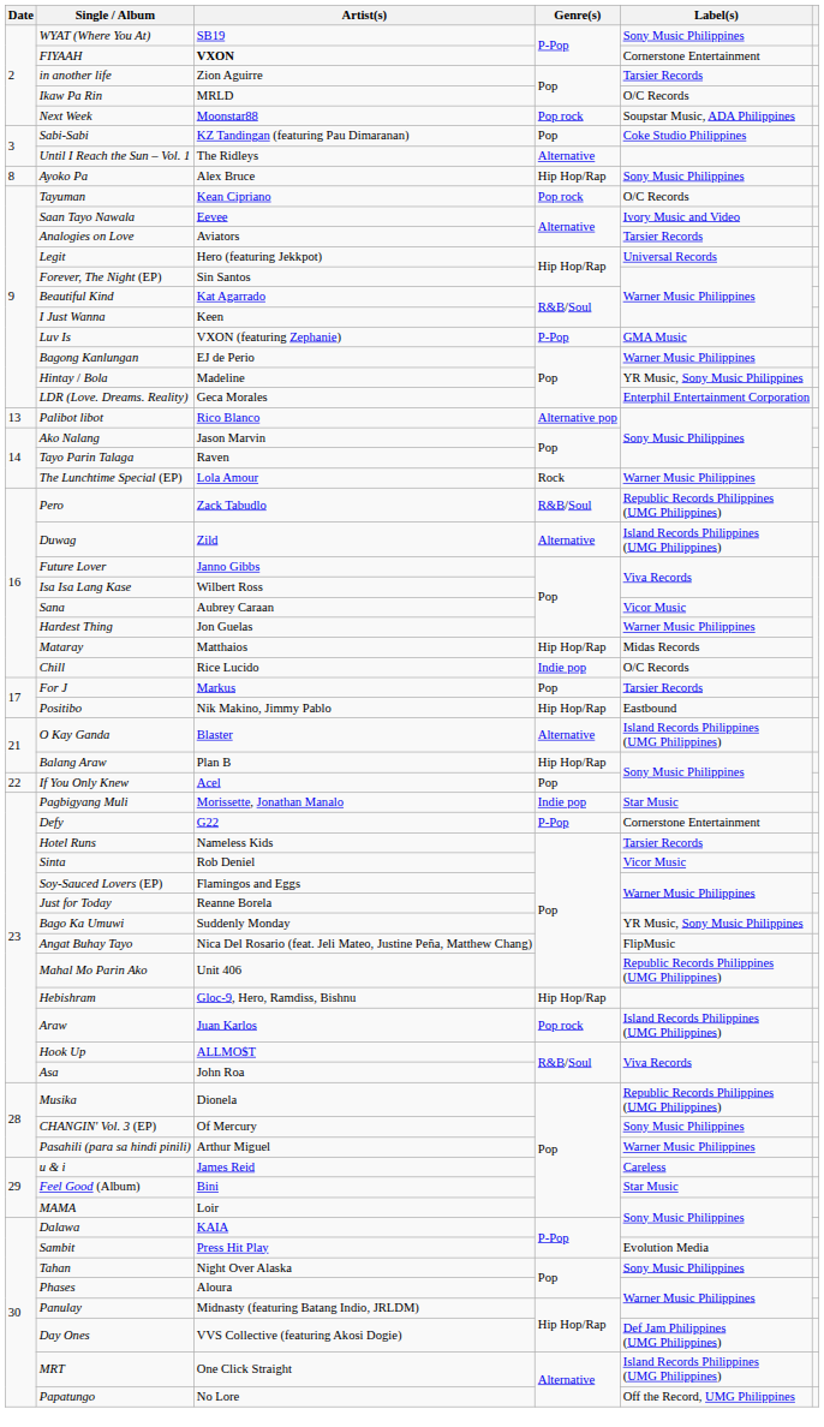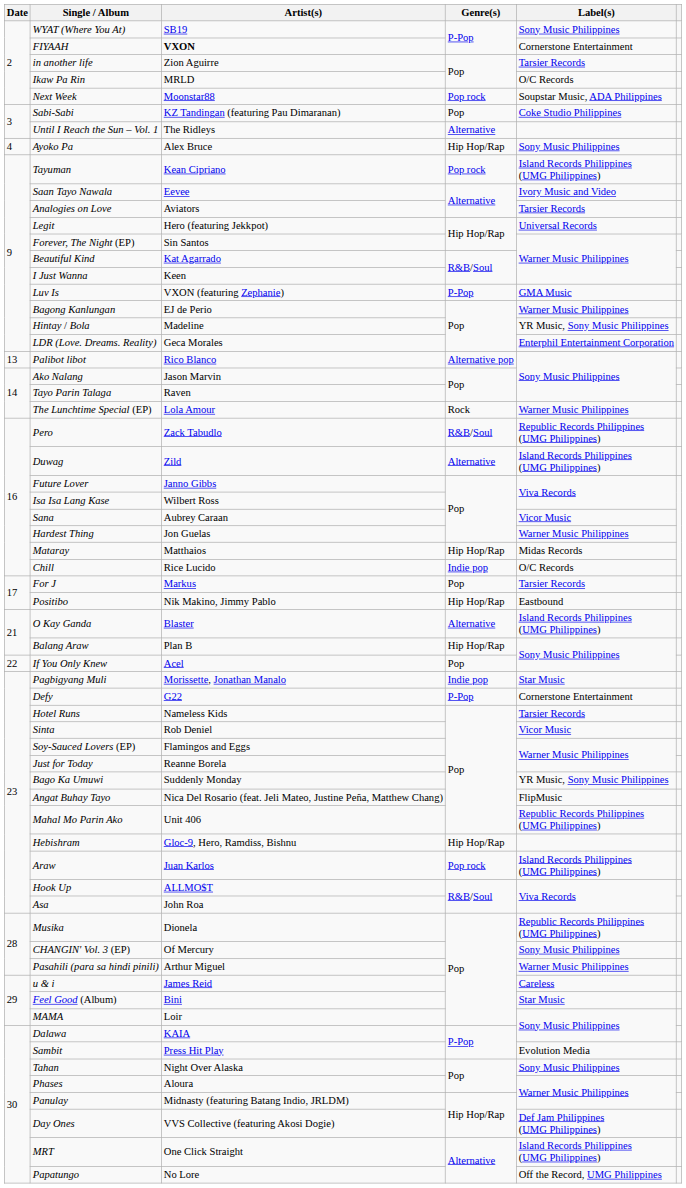 <table class="wikitable">
 <tr>
 <th>Date</th>
 <th>Single / Album</th>
 <th>Artist(s)</th>
 <th>Genre(s)</th>
 <th>Label(s)</th>
 <th></th>
 </tr>
 <tr>
 <td rowspan="5">2</td>
 <td><em>WYAT (Where You At)</em></td>
 <td><a href='#'>SB19</a></td>
 <td rowspan="2"><a href='#'>P-Pop</a></td>
 <td><a href='#'>Sony Music Philippines</a></td>
 <td></td>
 </tr>
 <tr>
 <td><em>FIYAAH</em></td>
 <td><strong>VXON</strong></td>
 <td>Cornerstone Entertainment</td>
 <td></td>
 </tr>
 <tr>
 <td><em>in another life</em></td>
 <td>Zion Aguirre</td>
 <td rowspan="2">Pop</td>
 <td><a href='#'>Tarsier Records</a></td>
 <td></td>
 </tr>
 <tr>
 <td><em>Ikaw Pa Rin</em></td>
 <td>MRLD</td>
 <td>O/C Records</td>
 <td></td>
 </tr>
 <tr>
 <td><em>Next Week</em></td>
 <td><a href='#'>Moonstar88</a></td>
 <td><a href='#'>Pop rock</a></td>
 <td>Soupstar Music, <a href='#'>ADA Philippines</a></td>
 <td></td>
 </tr>
 <tr>
 <td rowspan="2">3</td>
 <td><em>Sabi-Sabi</em></td>
 <td><a href='#'>KZ Tandingan</a> (featuring Pau Dimaranan)</td>
 <td>Pop</td>
 <td><a href='#'>Coke Studio Philippines</a></td>
 <td></td>
 </tr>
 <tr>
 <td><em>Until I Reach the Sun – Vol. 1</em></td>
 <td>The Ridleys</td>
 <td><a href='#'>Alternative</a></td>
 <td></td>
 <td></td>
 </tr>
 <tr>
-<td>8</td>
+<td>4</td>
 <td><em>Ayoko Pa</em></td>
 <td>Alex Bruce</td>
 <td>Hip Hop/Rap</td>
 <td><a href='#'>Sony Music Philippines</a></td>
 <td></td>
 </tr>
 <tr>
 <td rowspan="11">9</td>
 <td><em>Tayuman</em></td>
 <td><a href='#'>Kean Cipriano</a></td>
 <td><a href='#'>Pop rock</a></td>
-<td>O/C Records</td>
+<td><a href='#'>Island Records Philippines</a><br>(<a href='#'>UMG Philippines</a>)</td>
 <td></td>
 </tr>
 <tr>
 <td><em>Saan Tayo Nawala</em></td>
 <td><a href='#'>Eevee</a></td>
 <td rowspan="2"><a href='#'>Alternative</a></td>
 <td><a href='#'>Ivory Music and Video</a></td>
 <td></td>
 </tr>
 <tr>
 <td><em>Analogies on Love</em></td>
 <td>Aviators</td>
 <td><a href='#'>Tarsier Records</a></td>
 <td></td>
 </tr>
 <tr>
 <td><em>Legit</em></td>
 <td>Hero (featuring Jekkpot)</td>
 <td rowspan="2">Hip Hop/Rap</td>
 <td><a href='#'>Universal Records</a></td>
 <td></td>
 </tr>
 <tr>
 <td><em>Forever, The Night</em> (EP)</td>
 <td>Sin Santos</td>
 <td rowspan="3"><a href='#'>Warner Music Philippines</a></td>
 <td></td>
 </tr>
 <tr>
 <td><em>Beautiful Kind</em></td>
 <td><a href='#'>Kat Agarrado</a></td>
 <td rowspan="2"><a href='#'>R&B</a>/<a href='#'>Soul</a></td>
 <td></td>
 </tr>
 <tr>
 <td><em>I Just Wanna</em></td>
 <td>Keen</td>
 <td></td>
 </tr>
 <tr>
 <td><em>Luv Is</em></td>
 <td>VXON (featuring <a href='#'>Zephanie</a>)</td>
 <td><a href='#'>P-Pop</a></td>
 <td><a href='#'>GMA Music</a></td>
 <td></td>
 </tr>
 <tr>
 <td><em>Bagong Kanlungan</em></td>
 <td>EJ de Perio</td>
 <td rowspan="3">Pop</td>
 <td><a href='#'>Warner Music Philippines</a></td>
 <td></td>
 </tr>
 <tr>
 <td><em>Hintay</em> / <em>Bola</em></td>
 <td>Madeline</td>
 <td>YR Music, <a href='#'>Sony Music Philippines</a></td>
 <td></td>
 </tr>
 <tr>
 <td><em>LDR (Love. Dreams. Reality)</em></td>
 <td>Geca Morales</td>
 <td><a href='#'>Enterphil Entertainment Corporation</a></td>
 <td></td>
 </tr>
 <tr>
 <td>13</td>
 <td><em>Palibot libot</em></td>
 <td><a href='#'>Rico Blanco</a></td>
 <td><a href='#'>Alternative pop</a></td>
 <td rowspan="3"><a href='#'>Sony Music Philippines</a></td>
 <td></td>
 </tr>
 <tr>
 <td rowspan="3">14</td>
 <td><em>Ako Nalang</em></td>
 <td>Jason Marvin</td>
 <td rowspan="2">Pop</td>
 <td></td>
 </tr>
 <tr>
 <td><em>Tayo Parin Talaga</em></td>
 <td>Raven</td>
 <td></td>
 </tr>
 <tr>
 <td><em>The Lunchtime Special</em> (EP)</td>
 <td><a href='#'>Lola Amour</a></td>
 <td>Rock</td>
 <td><a href='#'>Warner Music Philippines</a></td>
 <td></td>
 </tr>
 <tr>
 <td rowspan="8">16</td>
 <td><em>Pero</em></td>
 <td><a href='#'>Zack Tabudlo</a></td>
 <td><a href='#'>R&B</a>/<a href='#'>Soul</a></td>
 <td><a href='#'>Republic Records Philippines</a><br>(<a href='#'>UMG Philippines</a>)</td>
 <td></td>
 </tr>
 <tr>
 <td><em>Duwag</em></td>
 <td><a href='#'>Zild</a></td>
 <td><a href='#'>Alternative</a></td>
 <td><a href='#'>Island Records Philippines</a><br>(<a href='#'>UMG Philippines</a>)</td>
 <td></td>
 </tr>
 <tr>
 <td><em>Future Lover</em></td>
 <td><a href='#'>Janno Gibbs</a></td>
 <td rowspan="4">Pop</td>
 <td rowspan="2"><a href='#'>Viva Records</a></td>
 <td rowspan="6"></td>
 </tr>
 <tr>
 <td><em>Isa Isa Lang Kase</em></td>
 <td>Wilbert Ross</td>
 </tr>
 <tr>
 <td><em>Sana</em></td>
 <td>Aubrey Caraan</td>
 <td><a href='#'>Vicor Music</a></td>
 </tr>
 <tr>
 <td><em>Hardest Thing</em></td>
 <td>Jon Guelas</td>
 <td><a href='#'>Warner Music Philippines</a></td>
 </tr>
 <tr>
 <td><em>Mataray</em></td>
 <td>Matthaios</td>
 <td>Hip Hop/Rap</td>
 <td>Midas Records</td>
 </tr>
 <tr>
 <td><em>Chill</em></td>
 <td>Rice Lucido</td>
 <td><a href='#'>Indie pop</a></td>
 <td>O/C Records</td>
 </tr>
 <tr>
 <td rowspan="2">17</td>
 <td><em>For J</em></td>
 <td><a href='#'>Markus</a></td>
 <td>Pop</td>
 <td><a href='#'>Tarsier Records</a></td>
 <td></td>
 </tr>
 <tr>
 <td><em>Positibo</em></td>
 <td>Nik Makino, Jimmy Pablo</td>
 <td>Hip Hop/Rap</td>
 <td>Eastbound</td>
 <td></td>
 </tr>
 <tr>
 <td rowspan="2">21</td>
 <td><em>O Kay Ganda</em></td>
 <td><a href='#'>Blaster</a></td>
 <td><a href='#'>Alternative</a></td>
 <td><a href='#'>Island Records Philippines</a><br>(<a href='#'>UMG Philippines</a>)</td>
 <td></td>
 </tr>
 <tr>
 <td><em>Balang Araw</em></td>
 <td>Plan B</td>
 <td>Hip Hop/Rap</td>
 <td rowspan="2"><a href='#'>Sony Music Philippines</a></td>
 <td></td>
 </tr>
 <tr>
 <td>22</td>
 <td><em>If You Only Knew</em></td>
 <td><a href='#'>Acel</a></td>
 <td>Pop</td>
 <td></td>
 </tr>
 <tr>
 <td rowspan="13">23</td>
 <td><em>Pagbigyang Muli</em></td>
 <td><a href='#'>Morissette</a>, <a href='#'>Jonathan Manalo</a></td>
 <td><a href='#'>Indie pop</a></td>
 <td><a href='#'>Star Music</a></td>
 <td></td>
 </tr>
 <tr>
 <td><em>Defy</em></td>
 <td><a href='#'>G22</a></td>
 <td><a href='#'>P-Pop</a></td>
 <td>Cornerstone Entertainment</td>
 <td></td>
 </tr>
 <tr>
 <td><em>Hotel Runs</em></td>
 <td>Nameless Kids</td>
 <td rowspan="7">Pop</td>
 <td><a href='#'>Tarsier Records</a></td>
 <td></td>
 </tr>
 <tr>
 <td><em>Sinta</em></td>
 <td>Rob Deniel</td>
 <td><a href='#'>Vicor Music</a></td>
 <td></td>
 </tr>
 <tr>
 <td><em>Soy-Sauced Lovers</em> (EP)</td>
 <td>Flamingos and Eggs</td>
 <td rowspan="2"><a href='#'>Warner Music Philippines</a></td>
 <td></td>
 </tr>
 <tr>
 <td><em>Just for Today</em></td>
 <td>Reanne Borela</td>
 <td></td>
 </tr>
 <tr>
 <td><em>Bago Ka Umuwi</em></td>
 <td>Suddenly Monday</td>
 <td>YR Music, <a href='#'>Sony Music Philippines</a></td>
 <td></td>
 </tr>
 <tr>
 <td><em>Angat Buhay Tayo</em></td>
 <td>Nica Del Rosario (feat. Jeli Mateo, Justine Peña, Matthew Chang)</td>
 <td>FlipMusic</td>
 <td></td>
 </tr>
 <tr>
 <td><em>Mahal Mo Parin Ako</em></td>
 <td>Unit 406</td>
 <td><a href='#'>Republic Records Philippines</a><br>(<a href='#'>UMG Philippines</a>)</td>
 <td></td>
 </tr>
 <tr>
 <td><em>Hebishram</em></td>
 <td><a href='#'>Gloc-9</a>, Hero, Ramdiss, Bishnu</td>
 <td>Hip Hop/Rap</td>
 <td></td>
 <td></td>
 </tr>
 <tr>
 <td><em>Araw</em></td>
 <td><a href='#'>Juan Karlos</a></td>
 <td><a href='#'>Pop rock</a></td>
 <td><a href='#'>Island Records Philippines</a><br>(<a href='#'>UMG Philippines</a>)</td>
 <td></td>
 </tr>
 <tr>
 <td><em>Hook Up</em></td>
 <td><a href='#'>ALLMO$T</a></td>
 <td rowspan="2"><a href='#'>R&B</a>/<a href='#'>Soul</a></td>
 <td rowspan="2"><a href='#'>Viva Records</a></td>
 <td></td>
 </tr>
 <tr>
 <td><em>Asa</em></td>
 <td>John Roa</td>
 <td></td>
 </tr>
 <tr>
 <td rowspan="3">28</td>
 <td><em>Musika</em></td>
 <td>Dionela</td>
 <td rowspan="6">Pop</td>
 <td><a href='#'>Republic Records Philippines</a><br>(<a href='#'>UMG Philippines</a>)</td>
 <td></td>
 </tr>
 <tr>
 <td><em>CHANGIN' Vol. 3</em> (EP)</td>
 <td>Of Mercury</td>
 <td><a href='#'>Sony Music Philippines</a></td>
 <td></td>
 </tr>
 <tr>
 <td><em>Pasahili (para sa hindi pinili)</em></td>
 <td>Arthur Miguel</td>
 <td><a href='#'>Warner Music Philippines</a></td>
 <td></td>
 </tr>
 <tr>
 <td rowspan="3">29</td>
 <td><em>u & i</em></td>
 <td><a href='#'>James Reid</a></td>
 <td><a href='#'>Careless</a></td>
 <td></td>
 </tr>
 <tr>
 <td><em><a href='#'>Feel Good</a></em> (Album)</td>
 <td><a href='#'>Bini</a></td>
 <td><a href='#'>Star Music</a></td>
 <td></td>
 </tr>
 <tr>
 <td><em>MAMA</em></td>
 <td>Loir</td>
 <td rowspan="2"><a href='#'>Sony Music Philippines</a></td>
 <td></td>
 </tr>
 <tr>
 <td rowspan="8">30</td>
 <td><em>Dalawa</em></td>
 <td><a href='#'>KAIA</a></td>
 <td rowspan="2"><a href='#'>P-Pop</a></td>
 <td></td>
 </tr>
 <tr>
 <td><em>Sambit</em></td>
 <td><a href='#'>Press Hit Play</a></td>
 <td>Evolution Media</td>
 <td></td>
 </tr>
 <tr>
 <td><em>Tahan</em></td>
 <td>Night Over Alaska</td>
 <td rowspan="2">Pop</td>
 <td><a href='#'>Sony Music Philippines</a></td>
 <td></td>
 </tr>
 <tr>
 <td><em>Phases</em></td>
 <td>Aloura</td>
 <td rowspan="2"><a href='#'>Warner Music Philippines</a></td>
 <td></td>
 </tr>
 <tr>
 <td><em>Panulay</em></td>
 <td>Midnasty (featuring Batang Indio, JRLDM)</td>
 <td rowspan="2">Hip Hop/Rap</td>
 <td></td>
 </tr>
 <tr>
 <td><em>Day Ones</em></td>
 <td>VVS Collective (featuring Akosi Dogie)</td>
 <td><a href='#'>Def Jam Philippines</a><br>(<a href='#'>UMG Philippines</a>)</td>
 <td></td>
 </tr>
 <tr>
 <td><em>MRT</em></td>
 <td>One Click Straight</td>
 <td rowspan="2"><a href='#'>Alternative</a></td>
 <td><a href='#'>Island Records Philippines</a><br>(<a href='#'>UMG Philippines</a>)</td>
 <td></td>
 </tr>
 <tr>
 <td><em>Papatungo</em></td>
 <td>No Lore</td>
 <td>Off the Record, <a href='#'>UMG Philippines</a></td>
 <td></td>
 </tr>
 </table>
